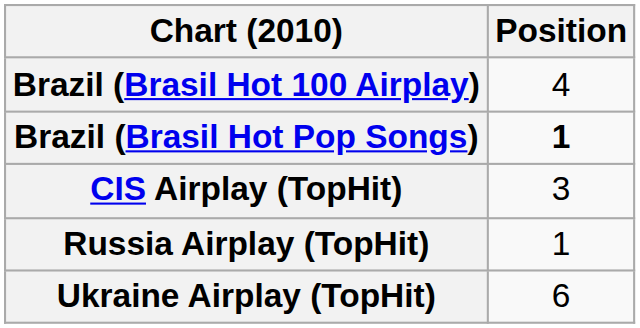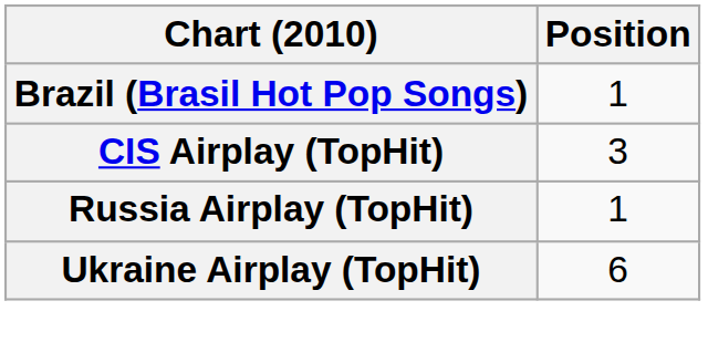 <table class="wikitable sortable plainrowheaders" style="text-align:center">
 <tr>
 <th>Chart (2010)</th>
 <th>Position</th>
 </tr>
 <tr>
-<th scope="row">Brazil (<a href='#'>Brasil Hot 100 Airplay</a>)</th>
-<td>4</td>
-</tr>
-<tr>
 <th scope="row">Brazil (<a href='#'>Brasil Hot Pop Songs</a>)</th>
-<td><strong>1</strong></td>
+<td>1</td>
 </tr>
 <tr>
 <th scope="row"><a href='#'>CIS</a> Airplay (TopHit)</th>
 <td>3</td>
 </tr>
 <tr>
 <th scope="row">Russia Airplay (TopHit)</th>
 <td>1</td>
 </tr>
 <tr>
 <th scope="row">Ukraine Airplay (TopHit)</th>
 <td>6</td>
 </tr>
 </table>
